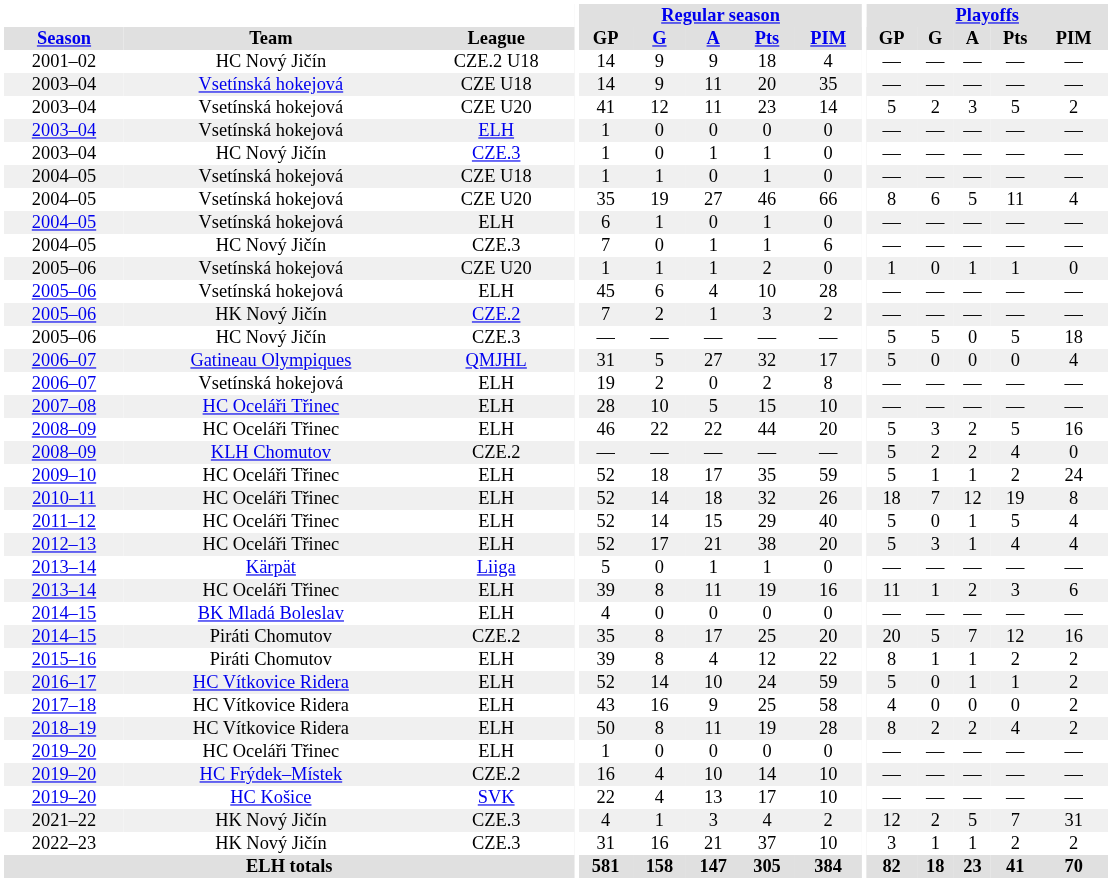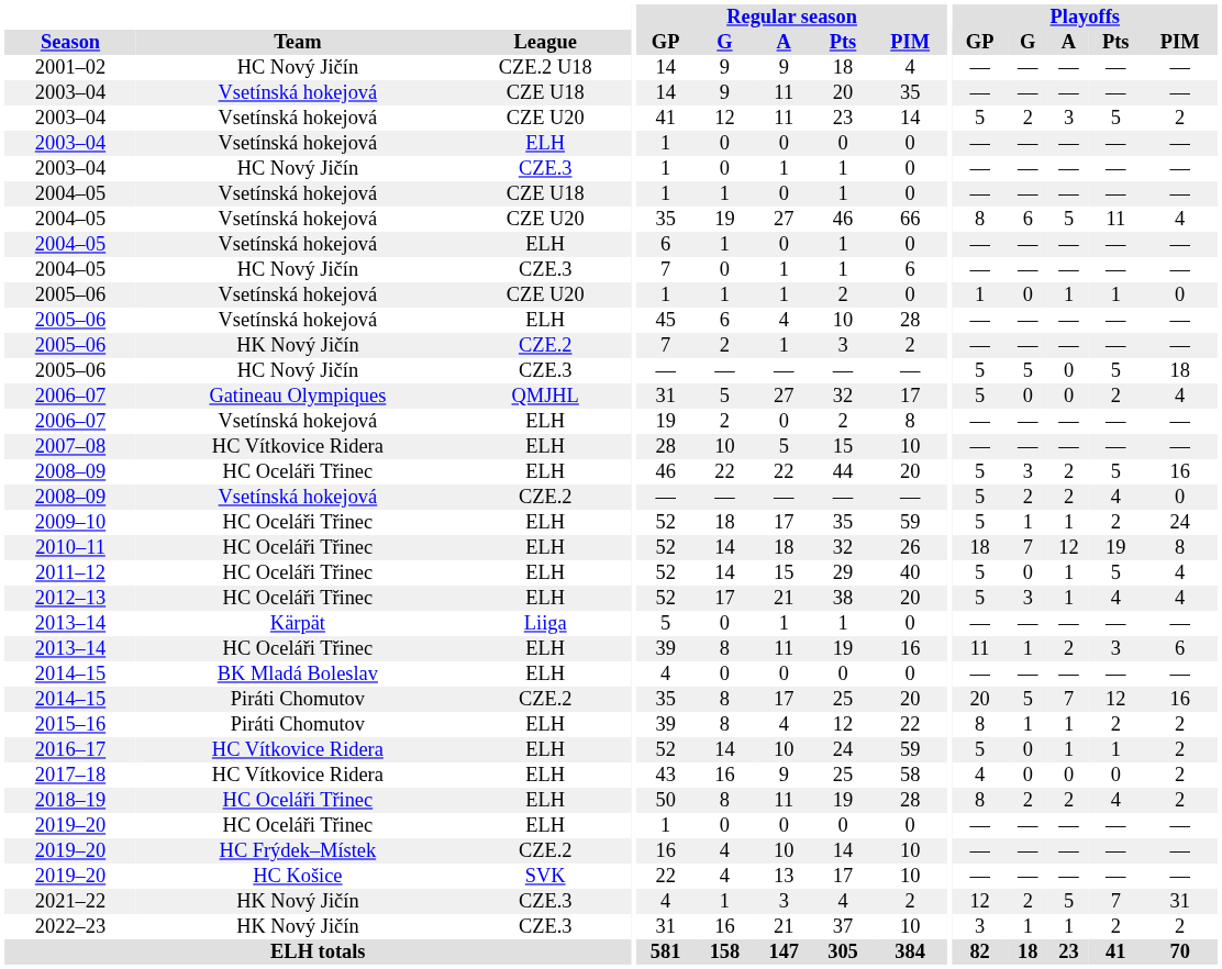 <table border="0" cellpadding="1" cellspacing="0" style="text-align:center; width:60em">
 <tr bgcolor="#e0e0e0">
 <th colspan="3" bgcolor="#ffffff"></th>
 <th rowspan="99" bgcolor="#ffffff"></th>
 <th colspan="5"><a href='#'>Regular season</a></th>
 <th rowspan="99" bgcolor="#ffffff"></th>
 <th colspan="5"><a href='#'>Playoffs</a></th>
 </tr>
 <tr bgcolor="#e0e0e0">
 <th><a href='#'>Season</a></th>
 <th>Team</th>
 <th>League</th>
 <th>GP</th>
 <th><a href='#'>G</a></th>
 <th><a href='#'>A</a></th>
 <th><a href='#'>Pts</a></th>
 <th><a href='#'>PIM</a></th>
 <th>GP</th>
 <th>G</th>
 <th>A</th>
 <th>Pts</th>
 <th>PIM</th>
 </tr>
 <tr>
 <td>2001–02</td>
 <td>HC Nový Jičín</td>
 <td>CZE.2 U18</td>
 <td>14</td>
 <td>9</td>
 <td>9</td>
 <td>18</td>
 <td>4</td>
 <td>—</td>
 <td>—</td>
 <td>—</td>
 <td>—</td>
 <td>—</td>
 </tr>
 <tr bgcolor="#f0f0f0">
 <td>2003–04</td>
 <td><a href='#'>Vsetínská hokejová</a></td>
 <td>CZE U18</td>
 <td>14</td>
 <td>9</td>
 <td>11</td>
 <td>20</td>
 <td>35</td>
 <td>—</td>
 <td>—</td>
 <td>—</td>
 <td>—</td>
 <td>—</td>
 </tr>
 <tr>
 <td>2003–04</td>
 <td>Vsetínská hokejová</td>
 <td>CZE U20</td>
 <td>41</td>
 <td>12</td>
 <td>11</td>
 <td>23</td>
 <td>14</td>
 <td>5</td>
 <td>2</td>
 <td>3</td>
 <td>5</td>
 <td>2</td>
 </tr>
 <tr bgcolor="#f0f0f0">
 <td><a href='#'>2003–04</a></td>
 <td>Vsetínská hokejová</td>
 <td><a href='#'>ELH</a></td>
 <td>1</td>
 <td>0</td>
 <td>0</td>
 <td>0</td>
 <td>0</td>
 <td>—</td>
 <td>—</td>
 <td>—</td>
 <td>—</td>
 <td>—</td>
 </tr>
 <tr>
 <td>2003–04</td>
 <td>HC Nový Jičín</td>
 <td><a href='#'>CZE.3</a></td>
 <td>1</td>
 <td>0</td>
 <td>1</td>
 <td>1</td>
 <td>0</td>
 <td>—</td>
 <td>—</td>
 <td>—</td>
 <td>—</td>
 <td>—</td>
 </tr>
 <tr bgcolor="#f0f0f0">
 <td>2004–05</td>
 <td>Vsetínská hokejová</td>
 <td>CZE U18</td>
 <td>1</td>
 <td>1</td>
 <td>0</td>
 <td>1</td>
 <td>0</td>
 <td>—</td>
 <td>—</td>
 <td>—</td>
 <td>—</td>
 <td>—</td>
 </tr>
 <tr>
 <td>2004–05</td>
 <td>Vsetínská hokejová</td>
 <td>CZE U20</td>
 <td>35</td>
 <td>19</td>
 <td>27</td>
 <td>46</td>
 <td>66</td>
 <td>8</td>
 <td>6</td>
 <td>5</td>
 <td>11</td>
 <td>4</td>
 </tr>
 <tr bgcolor="#f0f0f0">
 <td><a href='#'>2004–05</a></td>
 <td>Vsetínská hokejová</td>
 <td>ELH</td>
 <td>6</td>
 <td>1</td>
 <td>0</td>
 <td>1</td>
 <td>0</td>
 <td>—</td>
 <td>—</td>
 <td>—</td>
 <td>—</td>
 <td>—</td>
 </tr>
 <tr>
 <td>2004–05</td>
 <td>HC Nový Jičín</td>
 <td>CZE.3</td>
 <td>7</td>
 <td>0</td>
 <td>1</td>
 <td>1</td>
 <td>6</td>
 <td>—</td>
 <td>—</td>
 <td>—</td>
 <td>—</td>
 <td>—</td>
 </tr>
 <tr bgcolor="#f0f0f0">
 <td>2005–06</td>
 <td>Vsetínská hokejová</td>
 <td>CZE U20</td>
 <td>1</td>
 <td>1</td>
 <td>1</td>
 <td>2</td>
 <td>0</td>
 <td>1</td>
 <td>0</td>
 <td>1</td>
 <td>1</td>
 <td>0</td>
 </tr>
 <tr>
 <td><a href='#'>2005–06</a></td>
 <td>Vsetínská hokejová</td>
 <td>ELH</td>
 <td>45</td>
 <td>6</td>
 <td>4</td>
 <td>10</td>
 <td>28</td>
 <td>—</td>
 <td>—</td>
 <td>—</td>
 <td>—</td>
 <td>—</td>
 </tr>
 <tr bgcolor="#f0f0f0">
 <td><a href='#'>2005–06</a></td>
 <td>HK Nový Jičín</td>
 <td><a href='#'>CZE.2</a></td>
 <td>7</td>
 <td>2</td>
 <td>1</td>
 <td>3</td>
 <td>2</td>
 <td>—</td>
 <td>—</td>
 <td>—</td>
 <td>—</td>
 <td>—</td>
 </tr>
 <tr>
 <td>2005–06</td>
 <td>HC Nový Jičín</td>
 <td>CZE.3</td>
 <td>—</td>
 <td>—</td>
 <td>—</td>
 <td>—</td>
 <td>—</td>
 <td>5</td>
 <td>5</td>
 <td>0</td>
 <td>5</td>
 <td>18</td>
 </tr>
 <tr bgcolor="#f0f0f0">
 <td><a href='#'>2006–07</a></td>
 <td><a href='#'>Gatineau Olympiques</a></td>
 <td><a href='#'>QMJHL</a></td>
 <td>31</td>
 <td>5</td>
 <td>27</td>
 <td>32</td>
 <td>17</td>
 <td>5</td>
 <td>0</td>
 <td>0</td>
-<td>0</td>
+<td>2</td>
 <td>4</td>
 </tr>
 <tr>
 <td><a href='#'>2006–07</a></td>
 <td>Vsetínská hokejová</td>
 <td>ELH</td>
 <td>19</td>
 <td>2</td>
 <td>0</td>
 <td>2</td>
 <td>8</td>
 <td>—</td>
 <td>—</td>
 <td>—</td>
 <td>—</td>
 <td>—</td>
 </tr>
 <tr bgcolor="#f0f0f0">
 <td><a href='#'>2007–08</a></td>
-<td><a href='#'>HC Oceláři Třinec</a></td>
+<td>HC Vítkovice Ridera</td>
 <td>ELH</td>
 <td>28</td>
 <td>10</td>
 <td>5</td>
 <td>15</td>
 <td>10</td>
 <td>—</td>
 <td>—</td>
 <td>—</td>
 <td>—</td>
 <td>—</td>
 </tr>
 <tr>
 <td><a href='#'>2008–09</a></td>
 <td>HC Oceláři Třinec</td>
 <td>ELH</td>
 <td>46</td>
 <td>22</td>
 <td>22</td>
 <td>44</td>
 <td>20</td>
 <td>5</td>
 <td>3</td>
 <td>2</td>
 <td>5</td>
 <td>16</td>
 </tr>
 <tr bgcolor="#f0f0f0">
 <td><a href='#'>2008–09</a></td>
-<td><a href='#'>KLH Chomutov</a></td>
+<td><a href='#'>Vsetínská hokejová</a></td>
 <td>CZE.2</td>
 <td>—</td>
 <td>—</td>
 <td>—</td>
 <td>—</td>
 <td>—</td>
 <td>5</td>
 <td>2</td>
 <td>2</td>
 <td>4</td>
 <td>0</td>
 </tr>
 <tr>
 <td><a href='#'>2009–10</a></td>
 <td>HC Oceláři Třinec</td>
 <td>ELH</td>
 <td>52</td>
 <td>18</td>
 <td>17</td>
 <td>35</td>
 <td>59</td>
 <td>5</td>
 <td>1</td>
 <td>1</td>
 <td>2</td>
 <td>24</td>
 </tr>
 <tr bgcolor="#f0f0f0">
 <td><a href='#'>2010–11</a></td>
 <td>HC Oceláři Třinec</td>
 <td>ELH</td>
 <td>52</td>
 <td>14</td>
 <td>18</td>
 <td>32</td>
 <td>26</td>
 <td>18</td>
 <td>7</td>
 <td>12</td>
 <td>19</td>
 <td>8</td>
 </tr>
 <tr>
 <td><a href='#'>2011–12</a></td>
 <td>HC Oceláři Třinec</td>
 <td>ELH</td>
 <td>52</td>
 <td>14</td>
 <td>15</td>
 <td>29</td>
 <td>40</td>
 <td>5</td>
 <td>0</td>
 <td>1</td>
 <td>5</td>
 <td>4</td>
 </tr>
 <tr bgcolor="#f0f0f0">
 <td><a href='#'>2012–13</a></td>
 <td>HC Oceláři Třinec</td>
 <td>ELH</td>
 <td>52</td>
 <td>17</td>
 <td>21</td>
 <td>38</td>
 <td>20</td>
 <td>5</td>
 <td>3</td>
 <td>1</td>
 <td>4</td>
 <td>4</td>
 </tr>
 <tr>
 <td><a href='#'>2013–14</a></td>
 <td><a href='#'>Kärpät</a></td>
 <td><a href='#'>Liiga</a></td>
 <td>5</td>
 <td>0</td>
 <td>1</td>
 <td>1</td>
 <td>0</td>
 <td>—</td>
 <td>—</td>
 <td>—</td>
 <td>—</td>
 <td>—</td>
 </tr>
 <tr bgcolor="#f0f0f0">
 <td><a href='#'>2013–14</a></td>
 <td>HC Oceláři Třinec</td>
 <td>ELH</td>
 <td>39</td>
 <td>8</td>
 <td>11</td>
 <td>19</td>
 <td>16</td>
 <td>11</td>
 <td>1</td>
 <td>2</td>
 <td>3</td>
 <td>6</td>
 </tr>
 <tr>
 <td><a href='#'>2014–15</a></td>
 <td><a href='#'>BK Mladá Boleslav</a></td>
 <td>ELH</td>
 <td>4</td>
 <td>0</td>
 <td>0</td>
 <td>0</td>
 <td>0</td>
 <td>—</td>
 <td>—</td>
 <td>—</td>
 <td>—</td>
 <td>—</td>
 </tr>
 <tr bgcolor="#f0f0f0">
 <td><a href='#'>2014–15</a></td>
 <td>Piráti Chomutov</td>
 <td>CZE.2</td>
 <td>35</td>
 <td>8</td>
 <td>17</td>
 <td>25</td>
 <td>20</td>
 <td>20</td>
 <td>5</td>
 <td>7</td>
 <td>12</td>
 <td>16</td>
 </tr>
 <tr>
 <td><a href='#'>2015–16</a></td>
 <td>Piráti Chomutov</td>
 <td>ELH</td>
 <td>39</td>
 <td>8</td>
 <td>4</td>
 <td>12</td>
 <td>22</td>
 <td>8</td>
 <td>1</td>
 <td>1</td>
 <td>2</td>
 <td>2</td>
 </tr>
 <tr bgcolor="#f0f0f0">
 <td><a href='#'>2016–17</a></td>
 <td><a href='#'>HC Vítkovice Ridera</a></td>
 <td>ELH</td>
 <td>52</td>
 <td>14</td>
 <td>10</td>
 <td>24</td>
 <td>59</td>
 <td>5</td>
 <td>0</td>
 <td>1</td>
 <td>1</td>
 <td>2</td>
 </tr>
 <tr>
 <td><a href='#'>2017–18</a></td>
 <td>HC Vítkovice Ridera</td>
 <td>ELH</td>
 <td>43</td>
 <td>16</td>
 <td>9</td>
 <td>25</td>
 <td>58</td>
 <td>4</td>
 <td>0</td>
 <td>0</td>
 <td>0</td>
 <td>2</td>
 </tr>
 <tr bgcolor="#f0f0f0">
 <td><a href='#'>2018–19</a></td>
-<td>HC Vítkovice Ridera</td>
+<td><a href='#'>HC Oceláři Třinec</a></td>
 <td>ELH</td>
 <td>50</td>
 <td>8</td>
 <td>11</td>
 <td>19</td>
 <td>28</td>
 <td>8</td>
 <td>2</td>
 <td>2</td>
 <td>4</td>
 <td>2</td>
 </tr>
 <tr>
 <td><a href='#'>2019–20</a></td>
 <td>HC Oceláři Třinec</td>
 <td>ELH</td>
 <td>1</td>
 <td>0</td>
 <td>0</td>
 <td>0</td>
 <td>0</td>
 <td>—</td>
 <td>—</td>
 <td>—</td>
 <td>—</td>
 <td>—</td>
 </tr>
 <tr bgcolor="#f0f0f0">
 <td><a href='#'>2019–20</a></td>
 <td><a href='#'>HC Frýdek–Místek</a></td>
 <td>CZE.2</td>
 <td>16</td>
 <td>4</td>
 <td>10</td>
 <td>14</td>
 <td>10</td>
 <td>—</td>
 <td>—</td>
 <td>—</td>
 <td>—</td>
 <td>—</td>
 </tr>
 <tr>
 <td><a href='#'>2019–20</a></td>
 <td><a href='#'>HC Košice</a></td>
 <td><a href='#'>SVK</a></td>
 <td>22</td>
 <td>4</td>
 <td>13</td>
 <td>17</td>
 <td>10</td>
 <td>—</td>
 <td>—</td>
 <td>—</td>
 <td>—</td>
 <td>—</td>
 </tr>
 <tr bgcolor="#f0f0f0">
 <td>2021–22</td>
 <td>HK Nový Jičín</td>
 <td>CZE.3</td>
 <td>4</td>
 <td>1</td>
 <td>3</td>
 <td>4</td>
 <td>2</td>
 <td>12</td>
 <td>2</td>
 <td>5</td>
 <td>7</td>
 <td>31</td>
 </tr>
 <tr>
 <td>2022–23</td>
 <td>HK Nový Jičín</td>
 <td>CZE.3</td>
 <td>31</td>
 <td>16</td>
 <td>21</td>
 <td>37</td>
 <td>10</td>
 <td>3</td>
 <td>1</td>
 <td>1</td>
 <td>2</td>
 <td>2</td>
 </tr>
 <tr bgcolor="#e0e0e0">
 <th colspan="3">ELH totals</th>
 <th>581</th>
 <th>158</th>
 <th>147</th>
 <th>305</th>
 <th>384</th>
 <th>82</th>
 <th>18</th>
 <th>23</th>
 <th>41</th>
 <th>70</th>
 </tr>
 </table>
